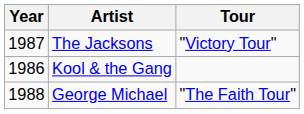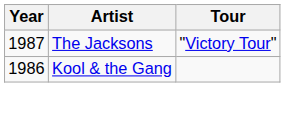 <table class= "wikitable sortable">
 <tr>
 <th>Year</th>
 <th>Artist</th>
 <th>Tour</th>
 </tr>
 <tr>
 <td>1987</td>
 <td><a href='#'>The Jacksons</a></td>
 <td>"<a href='#'>Victory Tour</a>"</td>
 </tr>
 <tr>
 <td>1986</td>
 <td><a href='#'>Kool & the Gang</a></td>
 <td></td>
 </tr>
-<tr>
-<td>1988</td>
-<td><a href='#'>George Michael</a></td>
-<td>"<a href='#'>The Faith Tour</a>"</td>
-</tr>
 </table>
